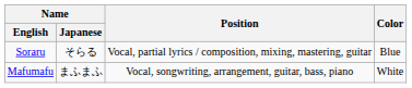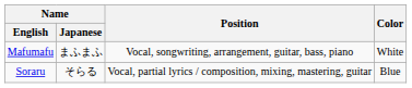 <table class="sortable wikitable" style="text-align:center;font-size:small">
 <tr>
 <th colspan="2" class="unsortable">Name</th>
 <th rowspan="2">Position</th>
 <th rowspan="2">Color</th>
 </tr>
 <tr>
 <th>English</th>
 <th>Japanese</th>
 </tr>
 <tr>
+<td align="center"><a href='#'>Mafumafu</a></td>
+<td align="center">まふまふ</td>
+<td>Vocal, songwriting, arrangement, guitar, bass, piano</td>
+<td> White</td>
+</tr>
+<tr>
 <td align="center"><a href='#'>Soraru</a></td>
 <td align="center">そらる</td>
 <td>Vocal, partial lyrics / composition, mixing, mastering, guitar</td>
 <td> Blue</td>
 </tr>
-<tr>
-<td align="center"><a href='#'>Mafumafu</a></td>
-<td align="center">まふまふ</td>
-<td>Vocal, songwriting, arrangement, guitar, bass, piano</td>
-<td> White</td>
-</tr>
 </table>
